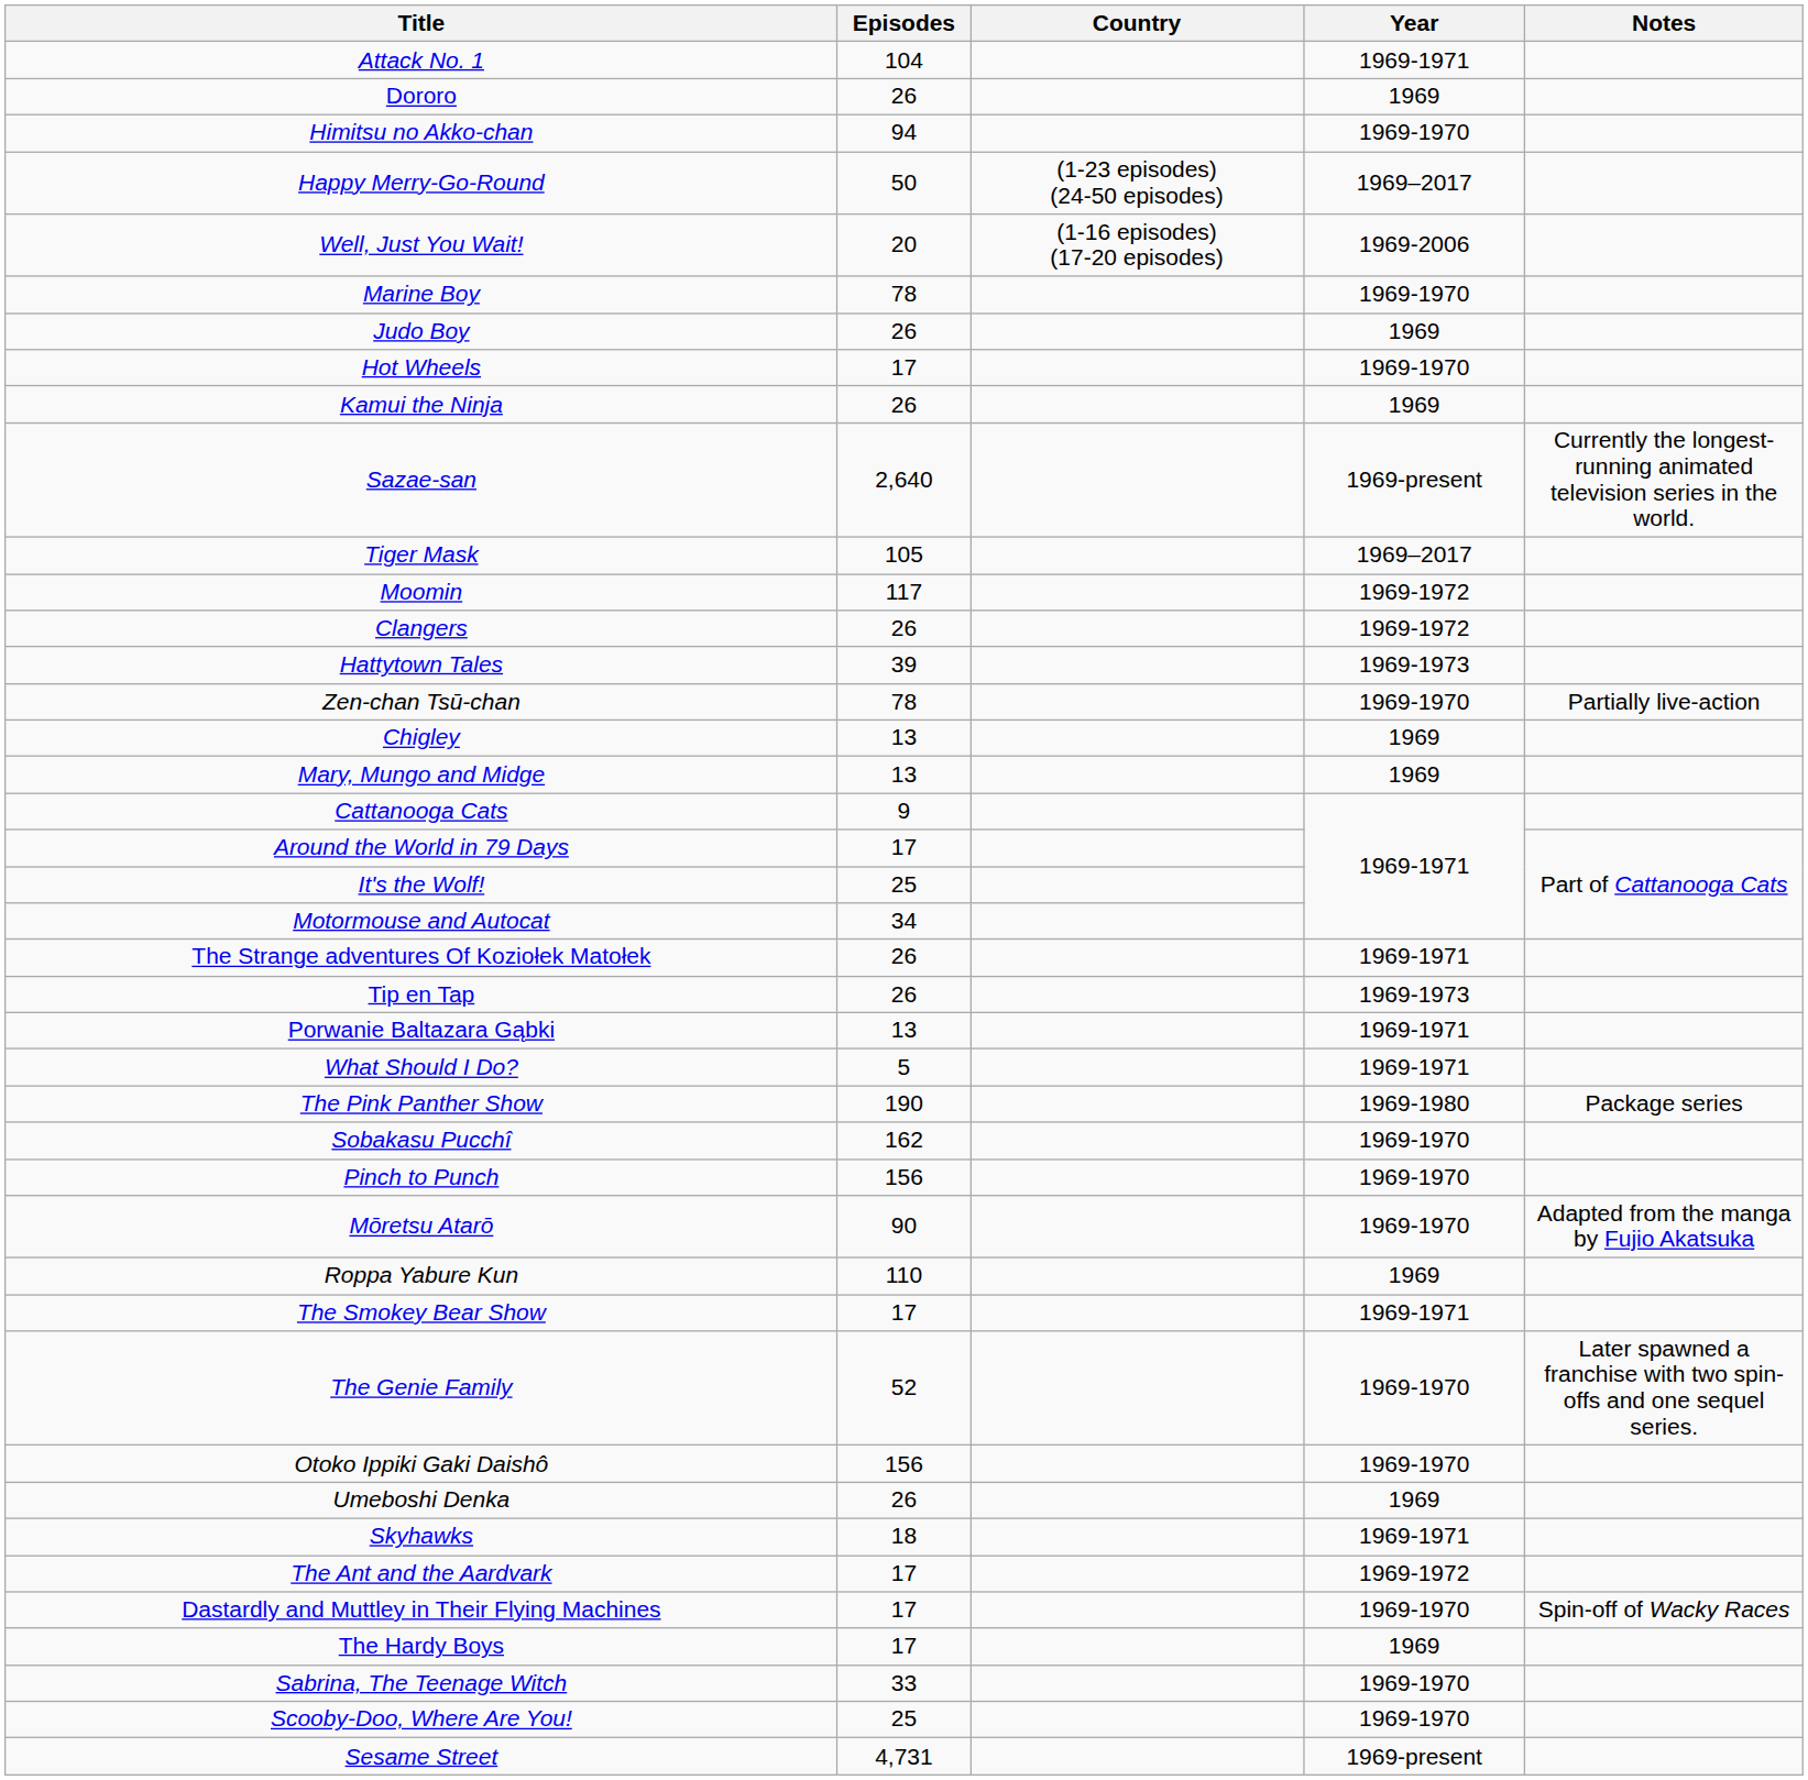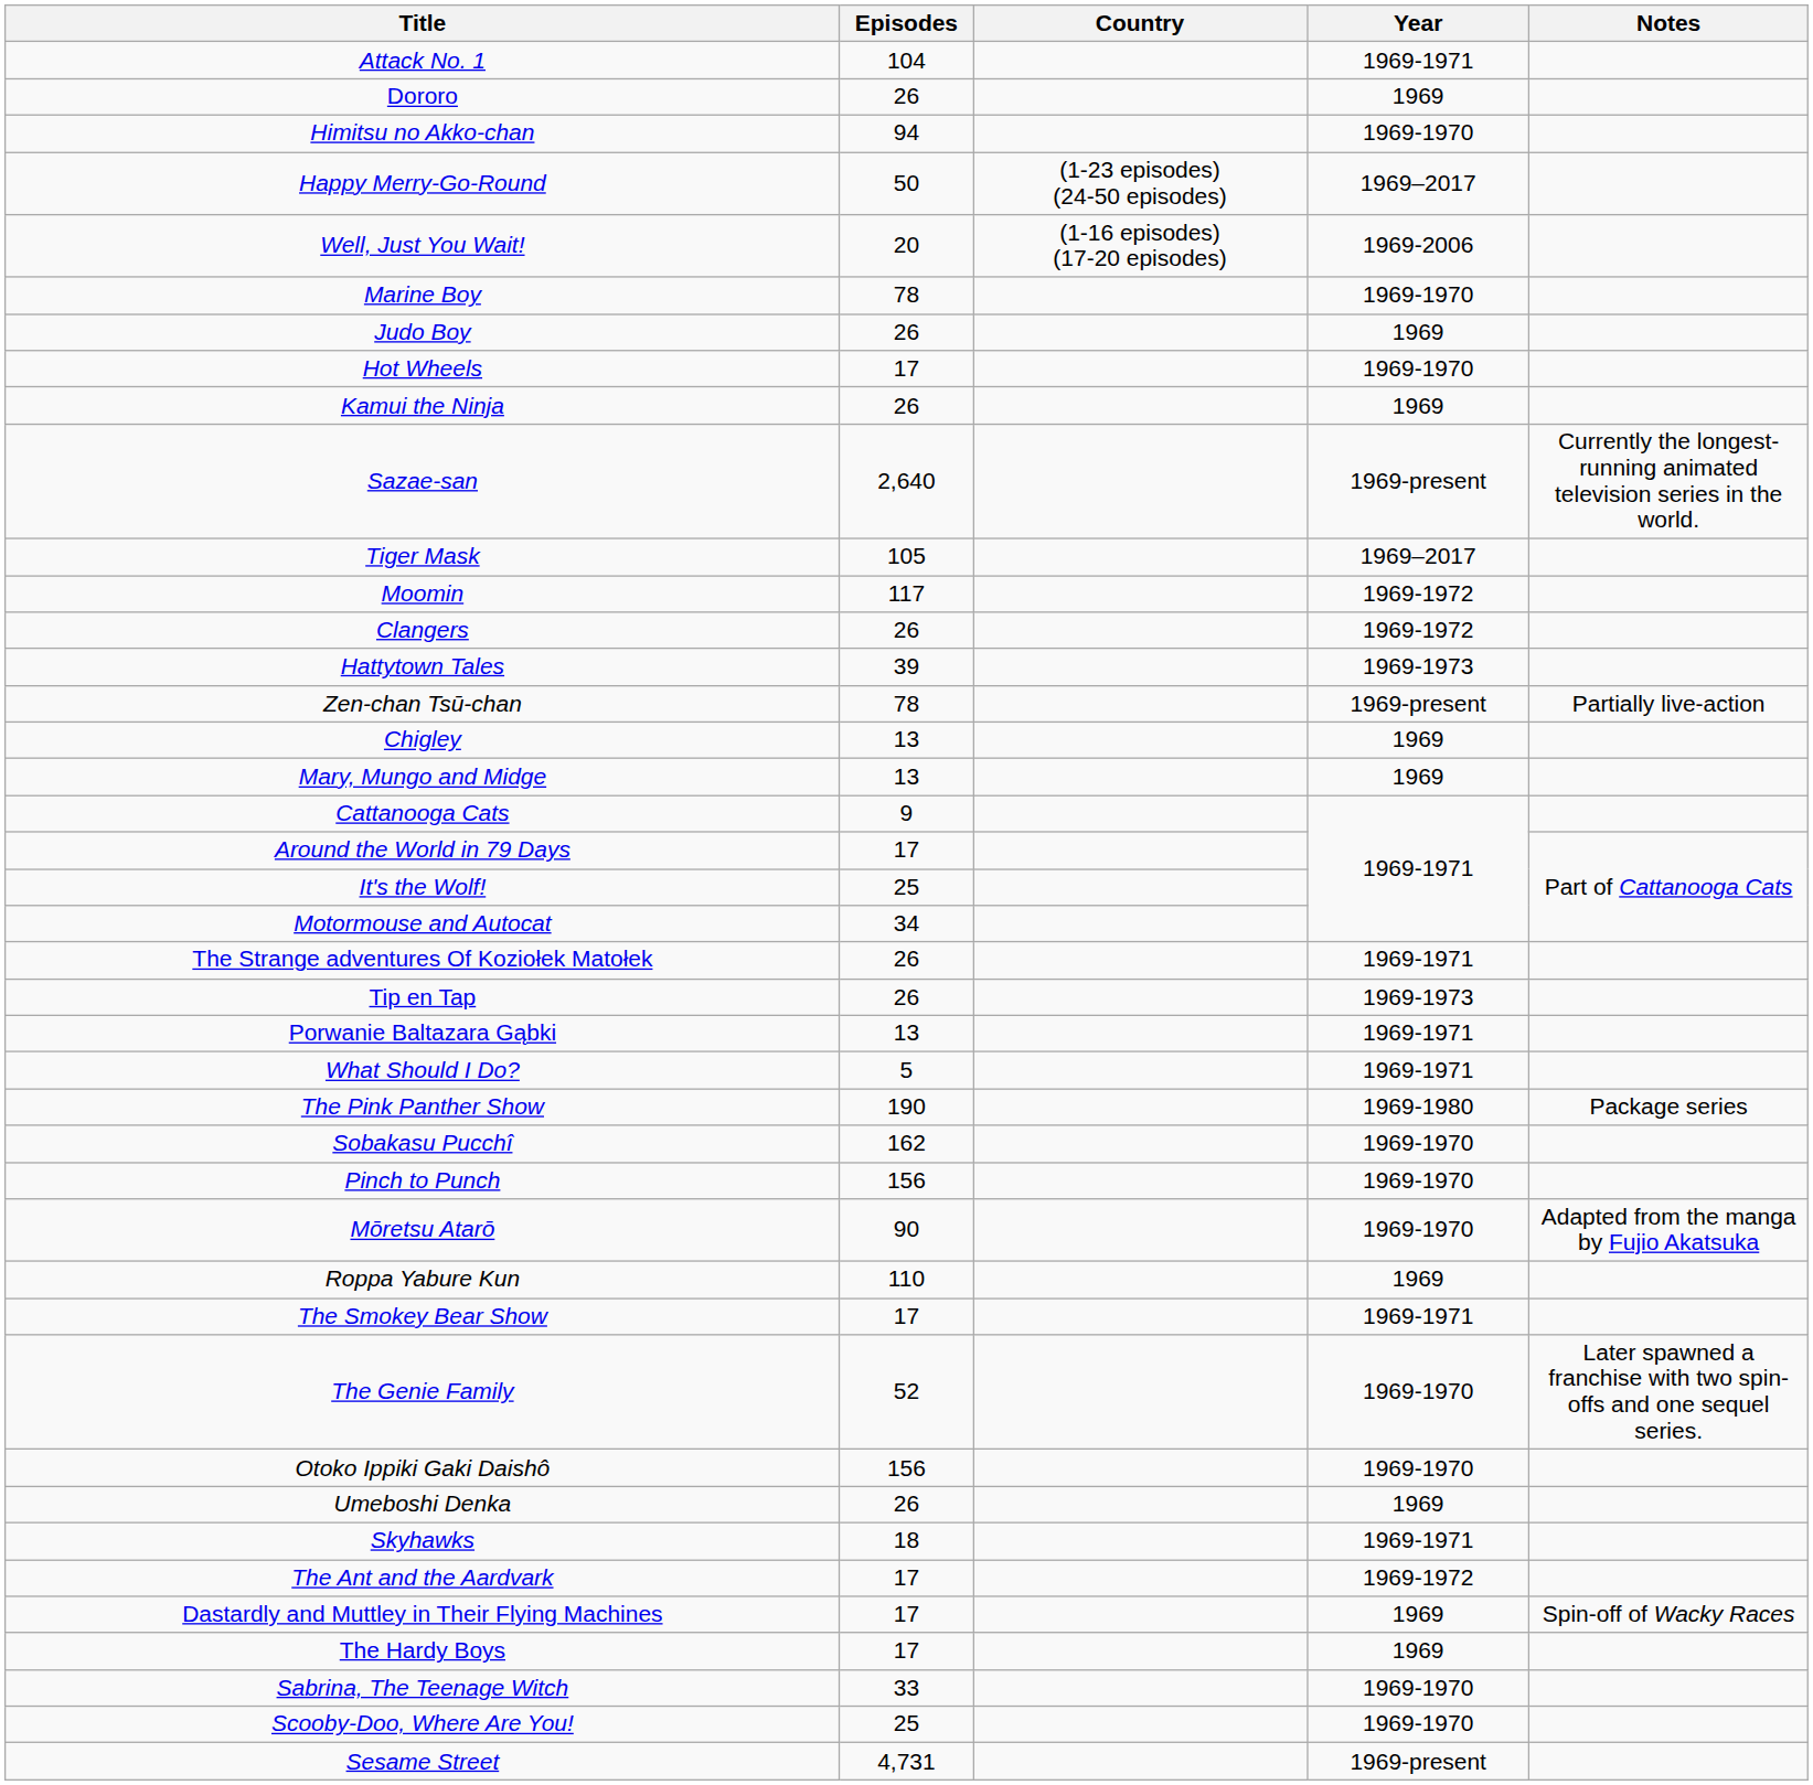 <table class="wikitable sortable" style="text-align:center;">
 <tr>
 <th width=30%>Title</th>
 <th width=2%>Episodes</th>
 <th width=12%>Country</th>
 <th width=8%>Year</th>
 <th width=10%>Notes</th>
 </tr>
 <tr>
 <td><em><a href='#'>Attack No. 1</a></em></td>
 <td>104</td>
 <td></td>
 <td>1969-1971</td>
 <td></td>
 </tr>
 <tr>
 <td><a href='#'>Dororo</a></td>
 <td>26</td>
 <td></td>
 <td>1969</td>
 <td></td>
 </tr>
 <tr>
 <td><em><a href='#'>Himitsu no Akko-chan</a></em></td>
 <td>94</td>
 <td></td>
 <td>1969-1970</td>
 <td></td>
 </tr>
 <tr>
 <td><em><a href='#'>Happy Merry-Go-Round</a></em></td>
 <td>50</td>
 <td> (1-23 episodes)<br> (24-50 episodes)</td>
 <td>1969–2017</td>
 <td></td>
 </tr>
 <tr>
 <td><em><a href='#'>Well, Just You Wait!</a></em></td>
 <td>20</td>
 <td> (1-16 episodes)<br> (17-20 episodes)</td>
 <td>1969-2006</td>
 <td></td>
 </tr>
 <tr>
 <td><em><a href='#'>Marine Boy</a></em></td>
 <td>78</td>
 <td></td>
 <td>1969-1970</td>
 <td></td>
 </tr>
 <tr>
 <td><em><a href='#'>Judo Boy</a></em></td>
 <td>26</td>
 <td></td>
 <td>1969</td>
 <td></td>
 </tr>
 <tr>
 <td><em><a href='#'>Hot Wheels</a></em></td>
 <td>17</td>
 <td></td>
 <td>1969-1970</td>
 <td></td>
 </tr>
 <tr>
 <td><em><a href='#'>Kamui the Ninja</a></em></td>
 <td>26</td>
 <td></td>
 <td>1969</td>
 <td></td>
 </tr>
 <tr>
 <td><em><a href='#'>Sazae-san</a></em></td>
 <td>2,640</td>
 <td></td>
 <td>1969-present</td>
 <td>Currently the longest-running animated television series in the world.</td>
 </tr>
 <tr>
 <td><em><a href='#'>Tiger Mask</a></em></td>
 <td>105</td>
 <td></td>
 <td>1969–2017</td>
 <td></td>
 </tr>
 <tr>
 <td><em><a href='#'>Moomin</a></em></td>
 <td>117</td>
 <td></td>
 <td>1969-1972</td>
 <td></td>
 </tr>
 <tr>
 <td><em><a href='#'>Clangers</a></em></td>
 <td>26</td>
 <td></td>
 <td>1969-1972</td>
 <td></td>
 </tr>
 <tr>
 <td><em><a href='#'>Hattytown Tales</a></em></td>
 <td>39</td>
 <td></td>
 <td>1969-1973</td>
 <td></td>
 </tr>
 <tr>
 <td><em>Zen-chan Tsū-chan</em></td>
 <td>78</td>
 <td></td>
-<td>1969-1970</td>
+<td>1969-present</td>
 <td>Partially live-action</td>
 </tr>
 <tr>
 <td><em><a href='#'>Chigley</a></em></td>
 <td>13</td>
 <td></td>
 <td>1969</td>
 <td></td>
 </tr>
 <tr>
 <td><em><a href='#'>Mary, Mungo and Midge</a></em></td>
 <td>13</td>
 <td></td>
 <td>1969</td>
 <td></td>
 </tr>
 <tr>
 <td><em><a href='#'>Cattanooga Cats</a></em></td>
 <td>9</td>
 <td></td>
 <td rowspan="4">1969-1971</td>
 <td></td>
 </tr>
 <tr>
 <td><em><a href='#'>Around the World in 79 Days</a></em></td>
 <td>17</td>
 <td></td>
 <td rowspan="3">Part of <em><a href='#'>Cattanooga Cats</a></em></td>
 </tr>
 <tr>
 <td><em><a href='#'>It's the Wolf!</a></em></td>
 <td>25</td>
 <td></td>
 </tr>
 <tr>
 <td><em><a href='#'>Motormouse and Autocat</a></em></td>
 <td>34</td>
 <td></td>
 </tr>
 <tr>
 <td><a href='#'>The Strange adventures Of Koziołek Matołek</a></td>
 <td>26</td>
 <td></td>
 <td>1969-1971</td>
 <td></td>
 </tr>
 <tr>
 <td><a href='#'>Tip en Tap</a></td>
 <td>26</td>
 <td></td>
 <td>1969-1973</td>
 <td></td>
 </tr>
 <tr>
 <td><a href='#'>Porwanie Baltazara Gąbki</a></td>
 <td>13</td>
 <td></td>
 <td>1969-1971</td>
 <td></td>
 </tr>
 <tr>
 <td><em><a href='#'>What Should I Do?</a></em></td>
 <td>5</td>
 <td></td>
 <td>1969-1971</td>
 <td></td>
 </tr>
 <tr>
 <td><em><a href='#'>The Pink Panther Show</a></em></td>
 <td>190</td>
 <td></td>
 <td>1969-1980</td>
 <td>Package series</td>
 </tr>
 <tr>
 <td><em><a href='#'>Sobakasu Pucchî</a></em></td>
 <td>162</td>
 <td></td>
 <td>1969-1970</td>
 <td></td>
 </tr>
 <tr>
 <td><em><a href='#'>Pinch to Punch</a></em></td>
 <td>156</td>
 <td></td>
 <td>1969-1970</td>
 <td></td>
 </tr>
 <tr>
 <td><em><a href='#'>Mōretsu Atarō</a></em></td>
 <td>90</td>
 <td></td>
 <td>1969-1970</td>
 <td>Adapted from the manga by <a href='#'>Fujio Akatsuka</a></td>
 </tr>
 <tr>
 <td><em>Roppa Yabure Kun</em></td>
 <td>110</td>
 <td></td>
 <td>1969</td>
 <td></td>
 </tr>
 <tr>
 <td><em><a href='#'>The Smokey Bear Show</a></em></td>
 <td>17</td>
 <td></td>
 <td>1969-1971</td>
 <td></td>
 </tr>
 <tr>
 <td><em><a href='#'>The Genie Family</a></em></td>
 <td>52</td>
 <td></td>
 <td>1969-1970</td>
 <td>Later spawned a franchise with two spin-offs and one sequel series.</td>
 </tr>
 <tr>
 <td><em>Otoko Ippiki Gaki Daishô</em></td>
 <td>156</td>
 <td></td>
 <td>1969-1970</td>
 <td></td>
 </tr>
 <tr>
 <td><em>Umeboshi Denka</em></td>
 <td>26</td>
 <td></td>
 <td>1969</td>
 <td></td>
 </tr>
 <tr>
 <td><em><a href='#'>Skyhawks</a></em></td>
 <td>18</td>
 <td></td>
 <td>1969-1971</td>
 <td></td>
 </tr>
 <tr>
 <td><em><a href='#'>The Ant and the Aardvark</a></em></td>
 <td>17</td>
 <td></td>
 <td>1969-1972</td>
 <td></td>
 </tr>
 <tr>
 <td><a href='#'>Dastardly and Muttley in Their Flying Machines</a></td>
 <td>17</td>
 <td></td>
-<td>1969-1970</td>
+<td>1969</td>
 <td>Spin-off of <em>Wacky Races</em></td>
 </tr>
 <tr>
 <td><a href='#'>The Hardy Boys</a></td>
 <td>17</td>
 <td></td>
 <td>1969</td>
 <td></td>
 </tr>
 <tr>
 <td><em><a href='#'>Sabrina, The Teenage Witch</a></em></td>
 <td>33</td>
 <td></td>
 <td>1969-1970</td>
 <td></td>
 </tr>
 <tr>
 <td><em><a href='#'>Scooby-Doo, Where Are You!</a></em></td>
 <td>25</td>
 <td></td>
 <td>1969-1970</td>
 <td></td>
 </tr>
 <tr>
 <td><em><a href='#'>Sesame Street</a></em></td>
 <td>4,731</td>
 <td></td>
 <td>1969-present</td>
 <td></td>
 </tr>
 </table>
